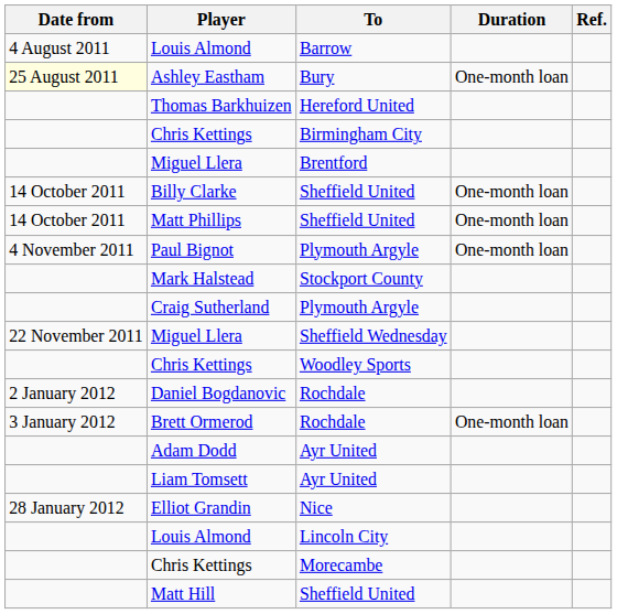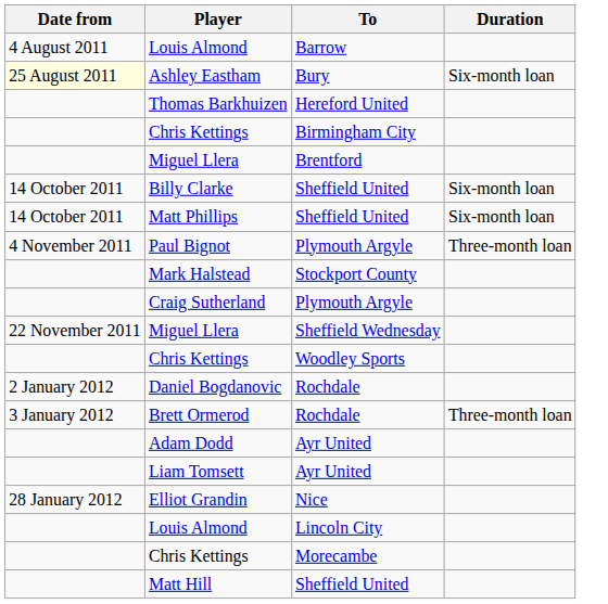 <table class="wikitable" style="text-align:center; font-size:95%; text-align:left">
 <tr>
 <th>Date from</th>
 <th>Player</th>
 <th>To</th>
 <th>Duration</th>
-<th>Ref.</th>
 </tr>
 <tr>
 <td>4 August 2011</td>
 <td><a href='#'>Louis Almond</a></td>
 <td><a href='#'>Barrow</a></td>
 <td></td>
-<td></td>
 </tr>
 <tr>
 <td style="background: lightyellow;">25 August 2011</td>
 <td><a href='#'>Ashley Eastham</a></td>
 <td><a href='#'>Bury</a></td>
-<td>One-month loan</td>
-<td></td>
+<td>Six-month loan</td>
 </tr>
 <tr>
 <td></td>
 <td><a href='#'>Thomas Barkhuizen</a></td>
 <td><a href='#'>Hereford United</a></td>
-<td></td>
 <td></td>
 </tr>
 <tr>
 <td></td>
 <td><a href='#'>Chris Kettings</a></td>
 <td><a href='#'>Birmingham City</a></td>
 <td></td>
-<td></td>
 </tr>
 <tr>
 <td></td>
 <td><a href='#'>Miguel Llera</a></td>
 <td><a href='#'>Brentford</a></td>
 <td></td>
-<td></td>
 </tr>
 <tr>
 <td>14 October 2011</td>
 <td><a href='#'>Billy Clarke</a></td>
 <td><a href='#'>Sheffield United</a></td>
-<td>One-month loan</td>
-<td></td>
+<td>Six-month loan</td>
 </tr>
 <tr>
 <td>14 October 2011</td>
 <td><a href='#'>Matt Phillips</a></td>
 <td><a href='#'>Sheffield United</a></td>
-<td>One-month loan</td>
-<td></td>
+<td>Six-month loan</td>
 </tr>
 <tr>
 <td>4 November 2011</td>
 <td><a href='#'>Paul Bignot</a></td>
 <td><a href='#'>Plymouth Argyle</a></td>
-<td>One-month loan</td>
-<td></td>
+<td>Three-month loan</td>
 </tr>
 <tr>
 <td></td>
 <td><a href='#'>Mark Halstead</a></td>
 <td><a href='#'>Stockport County</a></td>
-<td></td>
 <td></td>
 </tr>
 <tr>
 <td></td>
 <td><a href='#'>Craig Sutherland</a></td>
 <td><a href='#'>Plymouth Argyle</a></td>
 <td></td>
-<td></td>
 </tr>
 <tr>
 <td>22 November 2011</td>
 <td><a href='#'>Miguel Llera</a></td>
 <td><a href='#'>Sheffield Wednesday</a></td>
-<td></td>
 <td></td>
 </tr>
 <tr>
 <td></td>
 <td><a href='#'>Chris Kettings</a></td>
 <td><a href='#'>Woodley Sports</a></td>
 <td></td>
-<td></td>
 </tr>
 <tr>
 <td>2 January 2012</td>
 <td><a href='#'>Daniel Bogdanovic</a></td>
 <td><a href='#'>Rochdale</a></td>
 <td></td>
-<td></td>
 </tr>
 <tr>
 <td>3 January 2012</td>
 <td><a href='#'>Brett Ormerod</a></td>
 <td><a href='#'>Rochdale</a></td>
-<td>One-month loan</td>
-<td></td>
+<td>Three-month loan</td>
 </tr>
 <tr>
 <td></td>
 <td><a href='#'>Adam Dodd</a></td>
 <td><a href='#'>Ayr United</a></td>
-<td></td>
 <td></td>
 </tr>
 <tr>
 <td></td>
 <td><a href='#'>Liam Tomsett</a></td>
 <td><a href='#'>Ayr United</a></td>
 <td></td>
-<td></td>
 </tr>
 <tr>
 <td>28 January 2012</td>
 <td><a href='#'>Elliot Grandin</a></td>
 <td><a href='#'>Nice</a></td>
-<td></td>
 <td></td>
 </tr>
 <tr>
 <td></td>
 <td><a href='#'>Louis Almond</a></td>
 <td><a href='#'>Lincoln City</a></td>
 <td></td>
-<td></td>
 </tr>
 <tr>
 <td></td>
 <td>Chris Kettings</td>
 <td><a href='#'>Morecambe</a></td>
-<td></td>
 <td></td>
 </tr>
 <tr>
 <td></td>
 <td><a href='#'>Matt Hill</a></td>
 <td><a href='#'>Sheffield United</a></td>
 <td></td>
-<td></td>
 </tr>
 </table>
